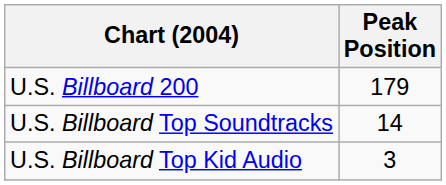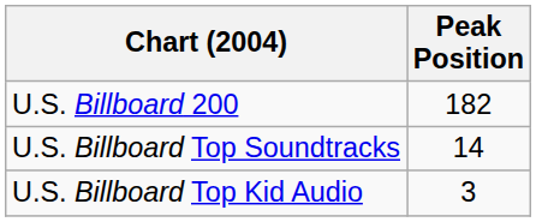 <table class="wikitable sortable">
 <tr>
 <th>Chart (2004)</th>
 <th>Peak<br>Position</th>
 </tr>
 <tr>
 <td>U.S. <a href='#'><em>Billboard</em> 200</a></td>
-<td align="center">179</td>
+<td align="center">182</td>
 </tr>
 <tr>
 <td>U.S. <em>Billboard</em> <a href='#'>Top Soundtracks</a></td>
 <td align="center">14</td>
 </tr>
 <tr>
 <td>U.S. <em>Billboard</em> <a href='#'>Top Kid Audio</a></td>
 <td align="center">3</td>
 </tr>
 </table>
